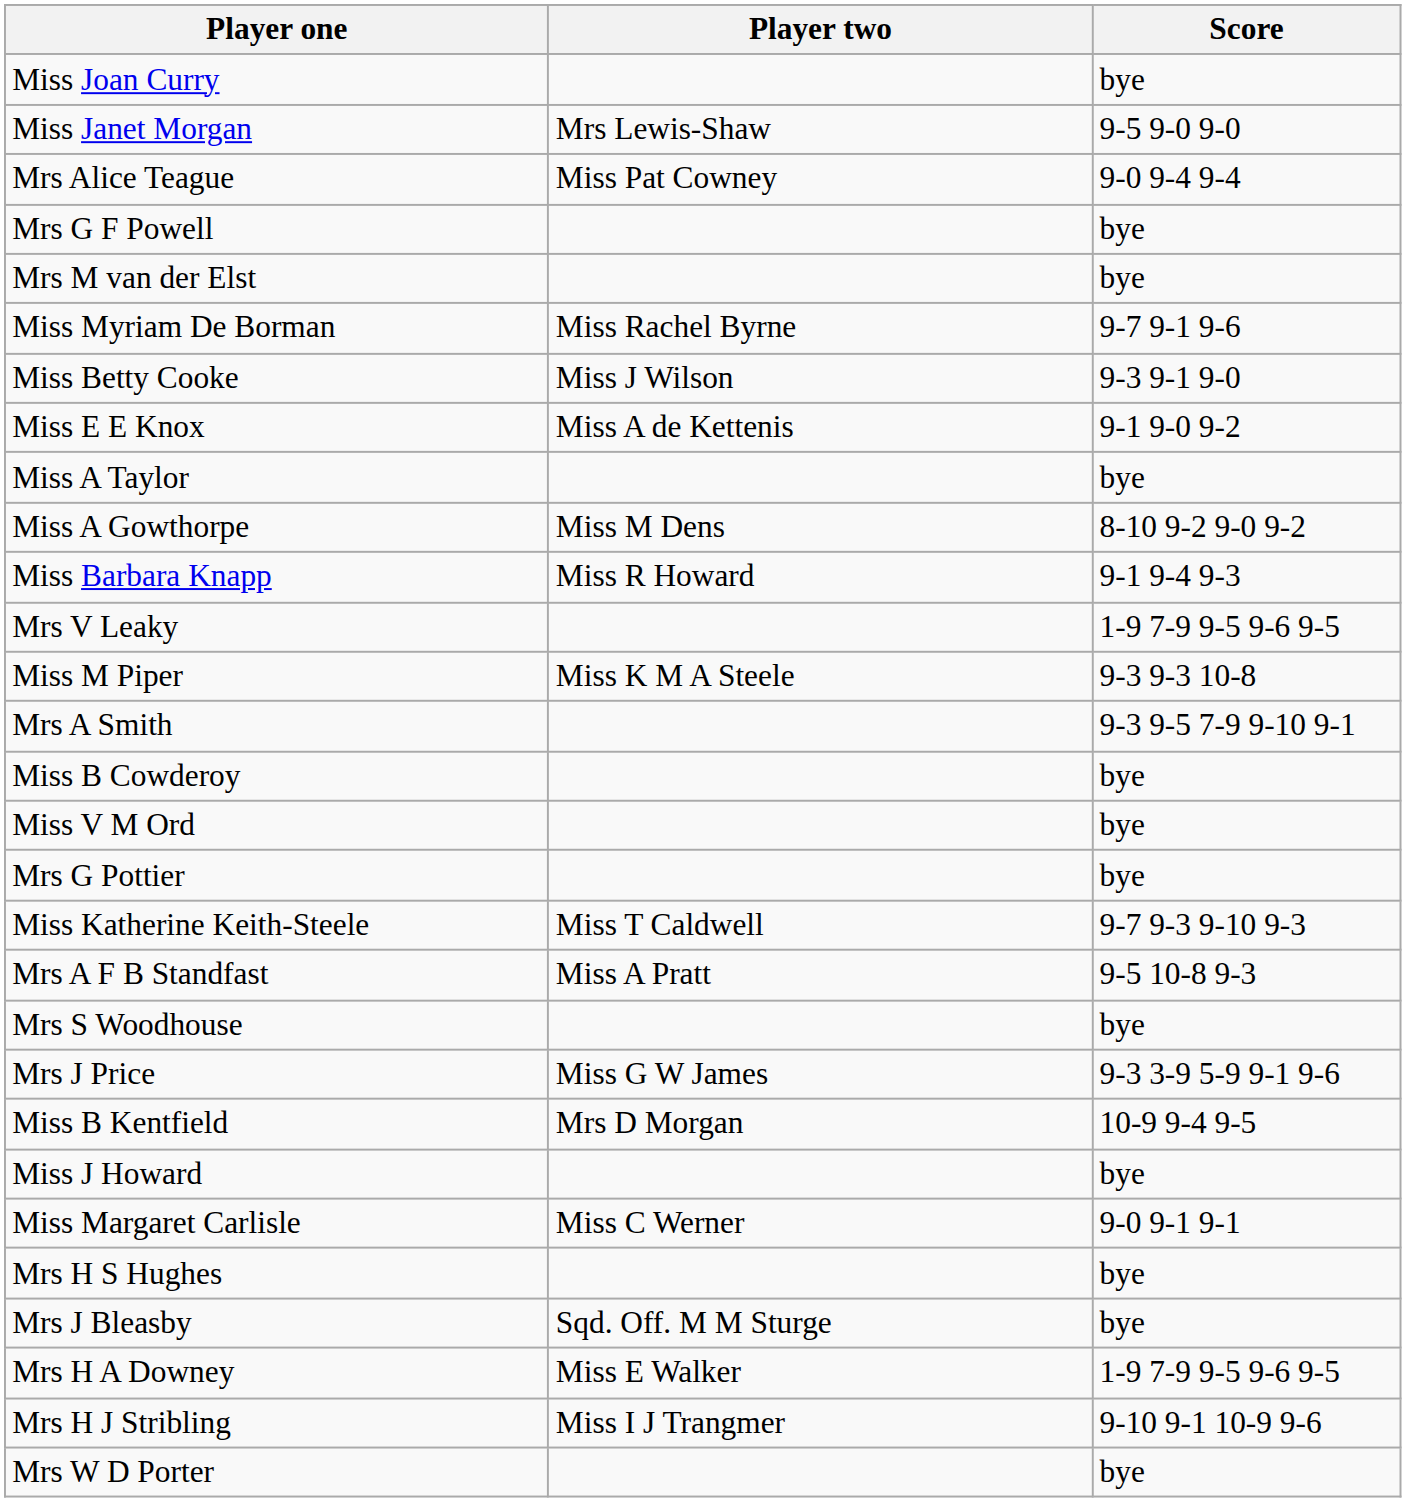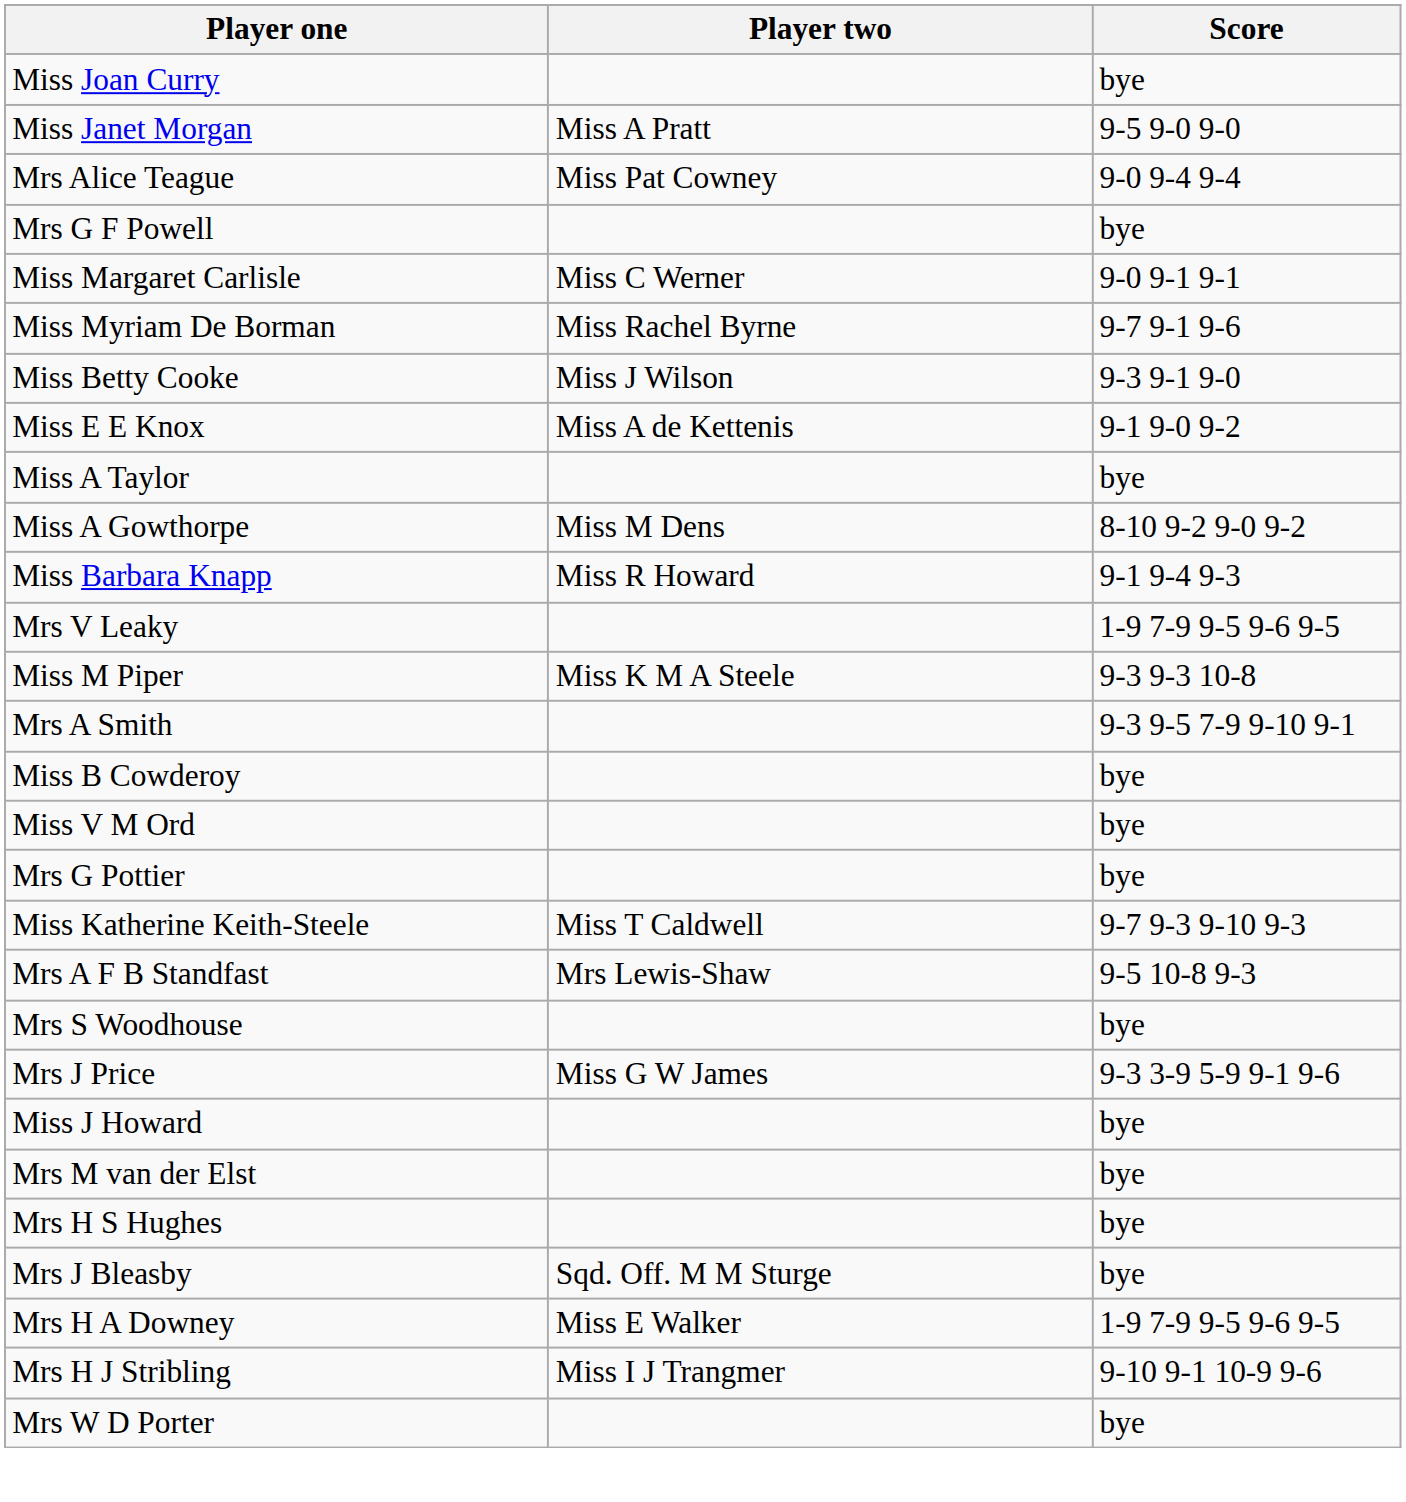 <table class="wikitable">
 <tr>
 <th width=270>Player one</th>
 <th width=270>Player two</th>
 <th width=150>Score</th>
 </tr>
 <tr>
 <td> Miss <a href='#'>Joan Curry</a></td>
 <td></td>
 <td>bye</td>
 </tr>
 <tr>
 <td> Miss <a href='#'>Janet Morgan</a></td>
-<td> Mrs Lewis-Shaw</td>
+<td> Miss A Pratt</td>
 <td>9-5 9-0 9-0</td>
 </tr>
 <tr>
 <td> Mrs Alice Teague</td>
 <td> Miss Pat Cowney</td>
 <td>9-0 9-4 9-4</td>
 </tr>
 <tr>
 <td> Mrs G F Powell</td>
 <td></td>
 <td>bye</td>
 </tr>
 <tr>
-<td> Mrs M van der Elst</td>
-<td></td>
-<td>bye</td>
+<td> Miss Margaret Carlisle</td>
+<td> Miss C Werner</td>
+<td>9-0 9-1 9-1</td>
 </tr>
 <tr>
 <td> Miss Myriam De Borman</td>
 <td> Miss Rachel Byrne</td>
 <td>9-7 9-1 9-6</td>
 </tr>
 <tr>
 <td> Miss Betty Cooke</td>
 <td> Miss J Wilson</td>
 <td>9-3 9-1 9-0</td>
 </tr>
 <tr>
 <td> Miss E E Knox</td>
 <td> Miss A de Kettenis</td>
 <td>9-1 9-0 9-2</td>
 </tr>
 <tr>
 <td> Miss A Taylor</td>
 <td></td>
 <td>bye</td>
 </tr>
 <tr>
 <td> Miss A Gowthorpe</td>
 <td> Miss M Dens</td>
 <td>8-10 9-2 9-0 9-2</td>
 </tr>
 <tr>
 <td> Miss <a href='#'>Barbara Knapp</a></td>
 <td> Miss R Howard</td>
 <td>9-1 9-4 9-3</td>
 </tr>
 <tr>
 <td> Mrs V Leaky</td>
 <td></td>
 <td>1-9 7-9 9-5 9-6 9-5</td>
 </tr>
 <tr>
 <td> Miss M Piper</td>
 <td> Miss K M A Steele</td>
 <td>9-3 9-3 10-8</td>
 </tr>
 <tr>
 <td> Mrs A Smith</td>
 <td></td>
 <td>9-3 9-5 7-9 9-10 9-1</td>
 </tr>
 <tr>
 <td> Miss B Cowderoy</td>
 <td></td>
 <td>bye</td>
 </tr>
 <tr>
 <td> Miss V M Ord</td>
 <td></td>
 <td>bye</td>
 </tr>
 <tr>
 <td> Mrs G Pottier</td>
 <td></td>
 <td>bye</td>
 </tr>
 <tr>
 <td> Miss Katherine Keith-Steele</td>
 <td> Miss T Caldwell</td>
 <td>9-7 9-3 9-10 9-3</td>
 </tr>
 <tr>
 <td> Mrs A F B Standfast</td>
-<td> Miss A Pratt</td>
+<td> Mrs Lewis-Shaw</td>
 <td>9-5 10-8 9-3</td>
 </tr>
 <tr>
 <td> Mrs S Woodhouse</td>
 <td></td>
 <td>bye</td>
 </tr>
 <tr>
 <td> Mrs J Price</td>
 <td> Miss G W James</td>
 <td>9-3 3-9 5-9 9-1 9-6</td>
 </tr>
 <tr>
-<td> Miss B Kentfield</td>
-<td> Mrs D Morgan</td>
-<td>10-9 9-4 9-5</td>
-</tr>
-<tr>
 <td> Miss J Howard</td>
 <td></td>
 <td>bye</td>
 </tr>
 <tr>
-<td> Miss Margaret Carlisle</td>
-<td> Miss C Werner</td>
-<td>9-0 9-1 9-1</td>
+<td> Mrs M van der Elst</td>
+<td></td>
+<td>bye</td>
 </tr>
 <tr>
 <td> Mrs H S Hughes</td>
 <td></td>
 <td>bye</td>
 </tr>
 <tr>
 <td> Mrs J Bleasby</td>
 <td> Sqd. Off. M M Sturge</td>
 <td>bye</td>
 </tr>
 <tr>
 <td> Mrs H A Downey</td>
 <td> Miss E Walker</td>
 <td>1-9 7-9 9-5 9-6 9-5</td>
 </tr>
 <tr>
 <td> Mrs H J Stribling</td>
 <td> Miss I J Trangmer</td>
 <td>9-10 9-1 10-9 9-6</td>
 </tr>
 <tr>
 <td> Mrs W D Porter</td>
 <td></td>
 <td>bye</td>
 </tr>
 </table>
